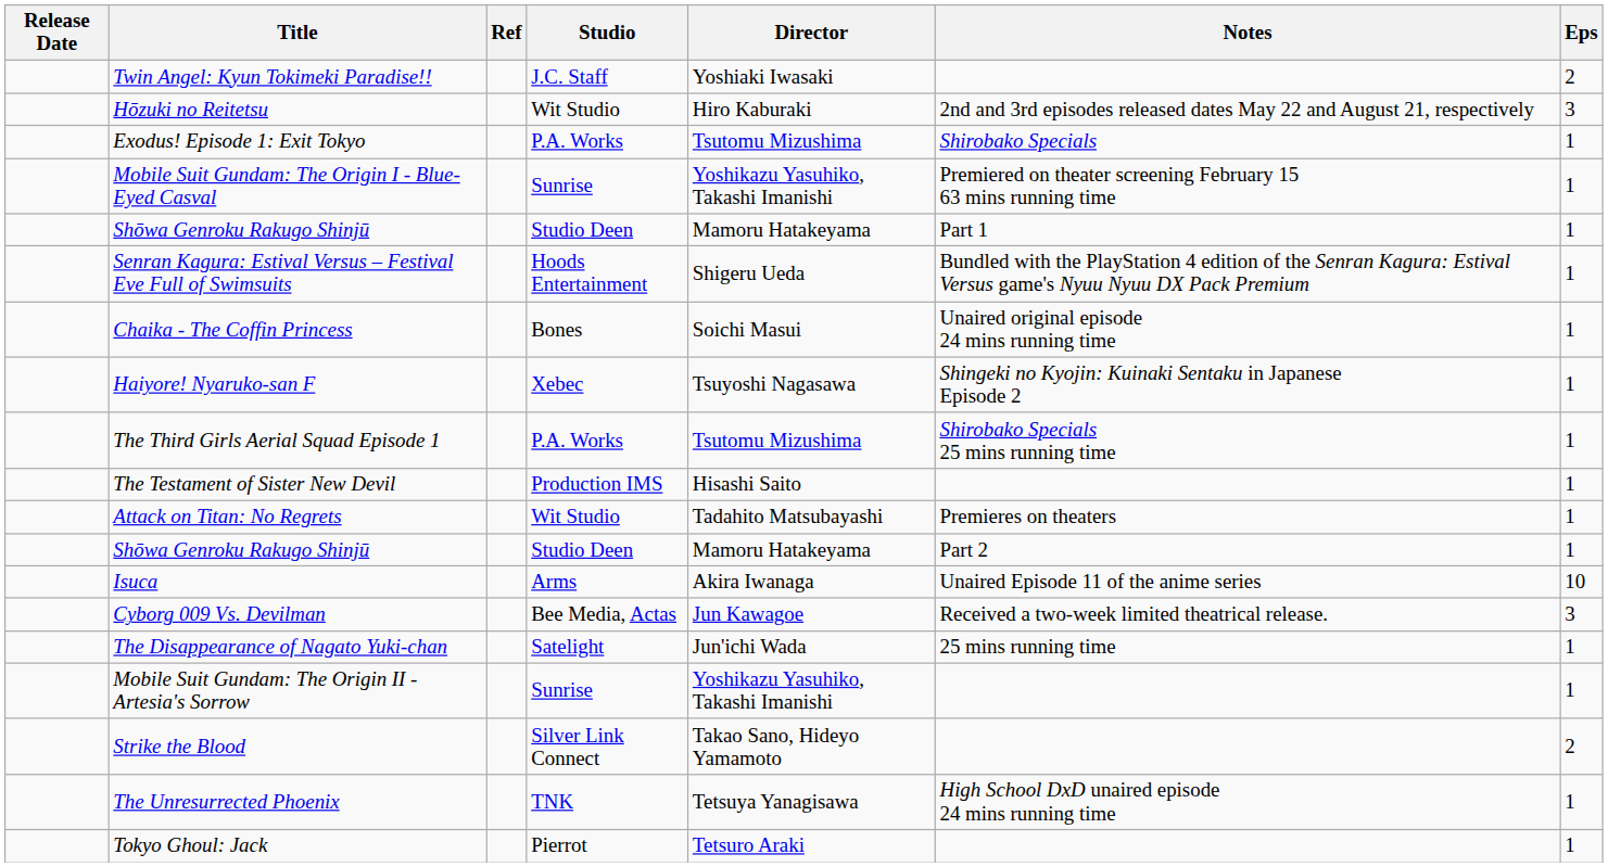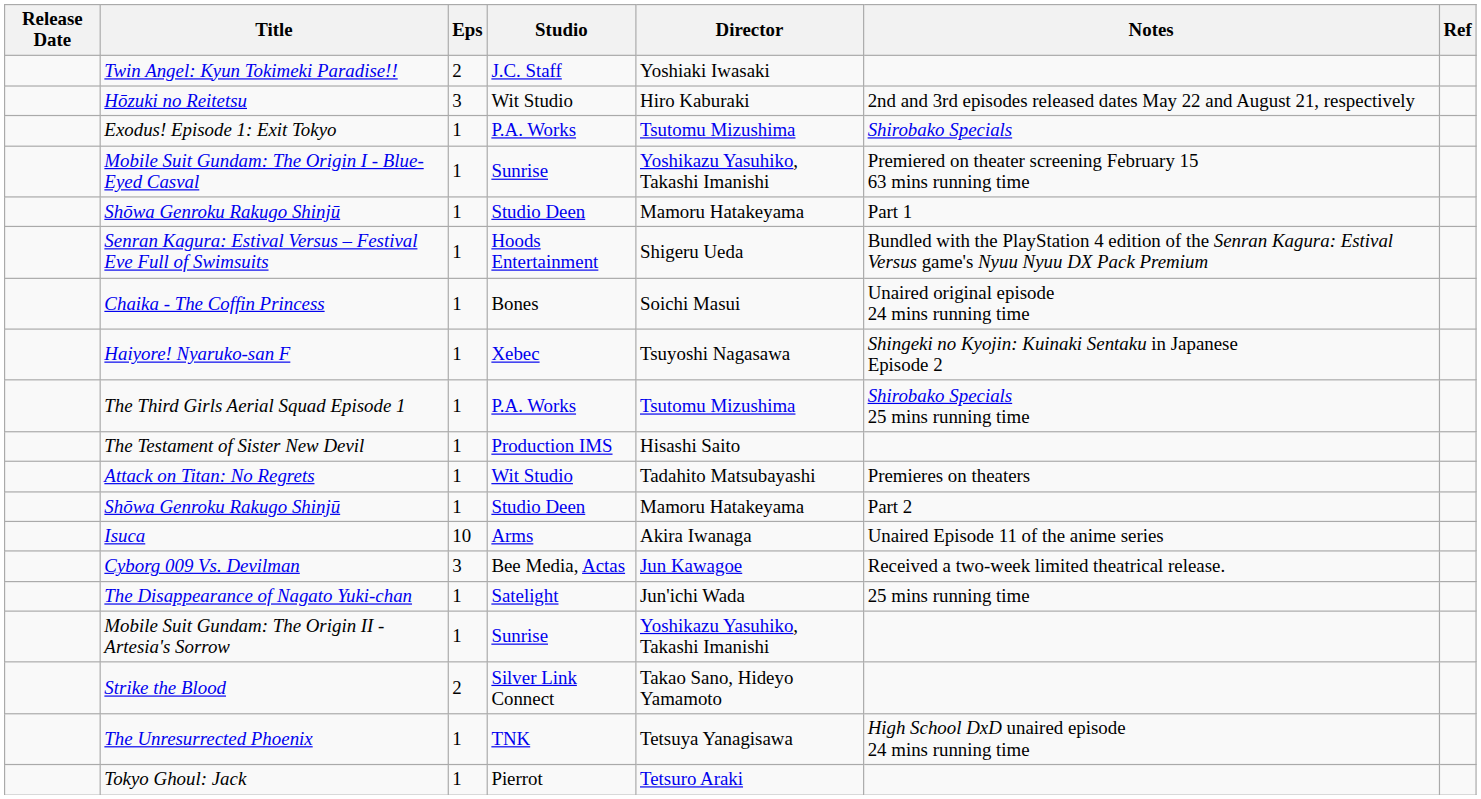 <table class="wikitable sortable" border="1">
 <tr>
 <th>Release Date</th>
 <th>Title</th>
-<th class="unsortable">Ref</th>
+<th>Eps</th>
 <th>Studio</th>
 <th>Director</th>
 <th class="unsortable">Notes</th>
-<th>Eps</th>
+<th class="unsortable">Ref</th>
 </tr>
 <tr>
 <td></td>
 <td><em><a href='#'>Twin Angel: Kyun Tokimeki Paradise!!</a></em></td>
-<td></td>
+<td>2</td>
 <td><a href='#'>J.C. Staff</a></td>
 <td>Yoshiaki Iwasaki</td>
 <td></td>
-<td>2</td>
+<td></td>
 </tr>
 <tr>
 <td></td>
 <td><em><a href='#'>Hōzuki no Reitetsu</a></em></td>
-<td></td>
+<td>3</td>
 <td>Wit Studio</td>
 <td>Hiro Kaburaki</td>
 <td>2nd and 3rd episodes released dates May 22 and August 21, respectively</td>
-<td>3</td>
+<td></td>
 </tr>
 <tr>
 <td></td>
 <td><em>Exodus! Episode 1: Exit Tokyo</em></td>
-<td></td>
+<td>1</td>
 <td><a href='#'>P.A. Works</a></td>
 <td><a href='#'>Tsutomu Mizushima</a></td>
 <td><em><a href='#'>Shirobako Specials</a></em></td>
-<td>1</td>
+<td></td>
 </tr>
 <tr>
 <td></td>
 <td><em><a href='#'>Mobile Suit Gundam: The Origin I - Blue-Eyed Casval</a></em></td>
-<td></td>
+<td>1</td>
 <td><a href='#'>Sunrise</a></td>
 <td><a href='#'>Yoshikazu Yasuhiko</a>,<br>Takashi Imanishi</td>
 <td>Premiered on theater screening February 15<br>63 mins running time</td>
-<td>1</td>
+<td></td>
 </tr>
 <tr>
 <td></td>
 <td><em><a href='#'>Shōwa Genroku Rakugo Shinjū</a></em></td>
-<td></td>
+<td>1</td>
 <td><a href='#'>Studio Deen</a></td>
 <td>Mamoru Hatakeyama</td>
 <td>Part 1</td>
-<td>1</td>
+<td></td>
 </tr>
 <tr>
 <td></td>
 <td><em><a href='#'>Senran Kagura: Estival Versus – Festival Eve Full of Swimsuits</a></em></td>
-<td></td>
+<td>1</td>
 <td><a href='#'>Hoods Entertainment</a></td>
 <td>Shigeru Ueda</td>
 <td>Bundled with the PlayStation 4 edition of the <em>Senran Kagura: Estival Versus</em> game's <em>Nyuu Nyuu DX Pack Premium</em></td>
-<td>1</td>
+<td></td>
 </tr>
 <tr>
 <td></td>
 <td><em><a href='#'>Chaika - The Coffin Princess</a></em></td>
-<td></td>
+<td>1</td>
 <td>Bones</td>
 <td>Soichi Masui</td>
 <td>Unaired original episode<br>24 mins running time</td>
-<td>1</td>
+<td></td>
 </tr>
 <tr>
 <td></td>
 <td><em><a href='#'>Haiyore! Nyaruko-san F</a></em></td>
-<td></td>
+<td>1</td>
 <td><a href='#'>Xebec</a></td>
 <td>Tsuyoshi Nagasawa</td>
 <td><em>Shingeki no Kyojin: Kuinaki Sentaku</em> in Japanese<br>Episode 2</td>
-<td>1</td>
+<td></td>
 </tr>
 <tr>
 <td></td>
 <td><em>The Third Girls Aerial Squad Episode 1</em></td>
-<td></td>
+<td>1</td>
 <td><a href='#'>P.A. Works</a></td>
 <td><a href='#'>Tsutomu Mizushima</a></td>
 <td><a href='#'><em>Shirobako Specials</em></a><br>25 mins running time</td>
-<td>1</td>
+<td></td>
 </tr>
 <tr>
 <td></td>
 <td><em>The Testament of Sister New Devil</em></td>
-<td></td>
+<td>1</td>
 <td><a href='#'>Production IMS</a></td>
 <td>Hisashi Saito</td>
 <td></td>
-<td>1</td>
+<td></td>
 </tr>
 <tr>
 <td></td>
 <td><em><a href='#'>Attack on Titan: No Regrets</a></em></td>
-<td></td>
+<td>1</td>
 <td><a href='#'>Wit Studio</a></td>
 <td>Tadahito Matsubayashi</td>
 <td>Premieres on theaters</td>
-<td>1</td>
+<td></td>
 </tr>
 <tr>
 <td></td>
 <td><em><a href='#'>Shōwa Genroku Rakugo Shinjū</a></em></td>
-<td></td>
+<td>1</td>
 <td><a href='#'>Studio Deen</a></td>
 <td>Mamoru Hatakeyama</td>
 <td>Part 2</td>
-<td>1</td>
+<td></td>
 </tr>
 <tr>
 <td></td>
 <td><em><a href='#'>Isuca</a></em></td>
-<td></td>
+<td>10</td>
 <td><a href='#'>Arms</a></td>
 <td>Akira Iwanaga</td>
 <td>Unaired Episode 11 of the anime series</td>
-<td>10</td>
+<td></td>
 </tr>
 <tr>
 <td></td>
 <td><em><a href='#'>Cyborg 009 Vs. Devilman</a></em></td>
-<td></td>
+<td>3</td>
 <td>Bee Media, <a href='#'>Actas</a></td>
 <td><a href='#'>Jun Kawagoe</a></td>
 <td>Received a two-week limited theatrical release.</td>
-<td>3</td>
+<td></td>
 </tr>
 <tr>
 <td></td>
 <td><em><a href='#'>The Disappearance of Nagato Yuki-chan</a></em></td>
-<td></td>
+<td>1</td>
 <td><a href='#'>Satelight</a></td>
 <td>Jun'ichi Wada</td>
 <td>25 mins running time</td>
-<td>1</td>
+<td></td>
 </tr>
 <tr>
 <td></td>
 <td><em>Mobile Suit Gundam: The Origin II - Artesia's Sorrow</em></td>
-<td></td>
+<td>1</td>
 <td><a href='#'>Sunrise</a></td>
 <td><a href='#'>Yoshikazu Yasuhiko</a>, Takashi Imanishi</td>
 <td></td>
-<td>1</td>
+<td></td>
 </tr>
 <tr>
 <td></td>
 <td><em><a href='#'>Strike the Blood</a></em></td>
-<td></td>
+<td>2</td>
 <td><a href='#'>Silver Link</a><br>Connect</td>
 <td>Takao Sano, Hideyo Yamamoto</td>
 <td></td>
-<td>2</td>
+<td></td>
 </tr>
 <tr>
 <td></td>
 <td><em><a href='#'>The Unresurrected Phoenix</a></em></td>
-<td></td>
+<td>1</td>
 <td><a href='#'>TNK</a></td>
 <td>Tetsuya Yanagisawa</td>
 <td><em>High School DxD</em> unaired episode<br>24 mins running time</td>
-<td>1</td>
+<td></td>
 </tr>
 <tr>
 <td></td>
 <td><em>Tokyo Ghoul: Jack</em></td>
-<td></td>
+<td>1</td>
 <td>Pierrot</td>
 <td><a href='#'>Tetsuro Araki</a></td>
 <td></td>
-<td>1</td>
+<td></td>
 </tr>
 </table>
